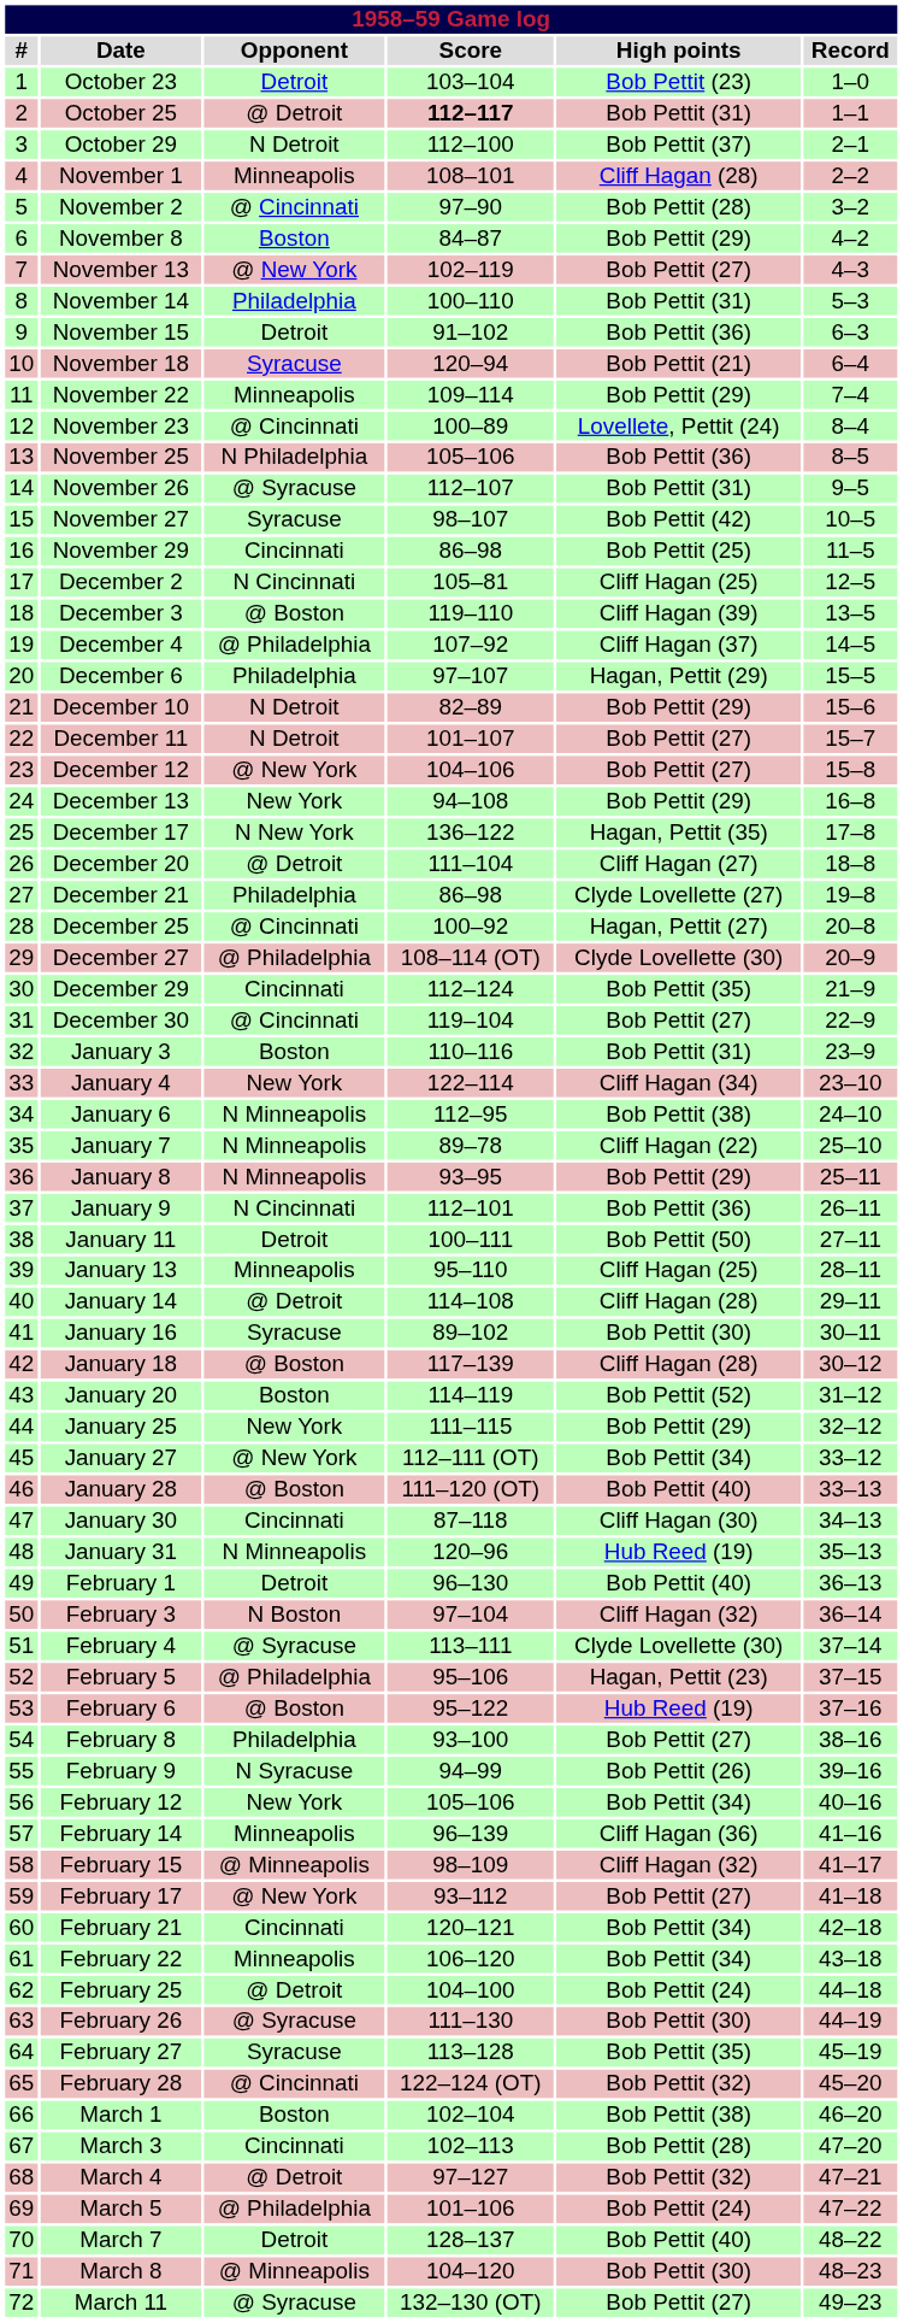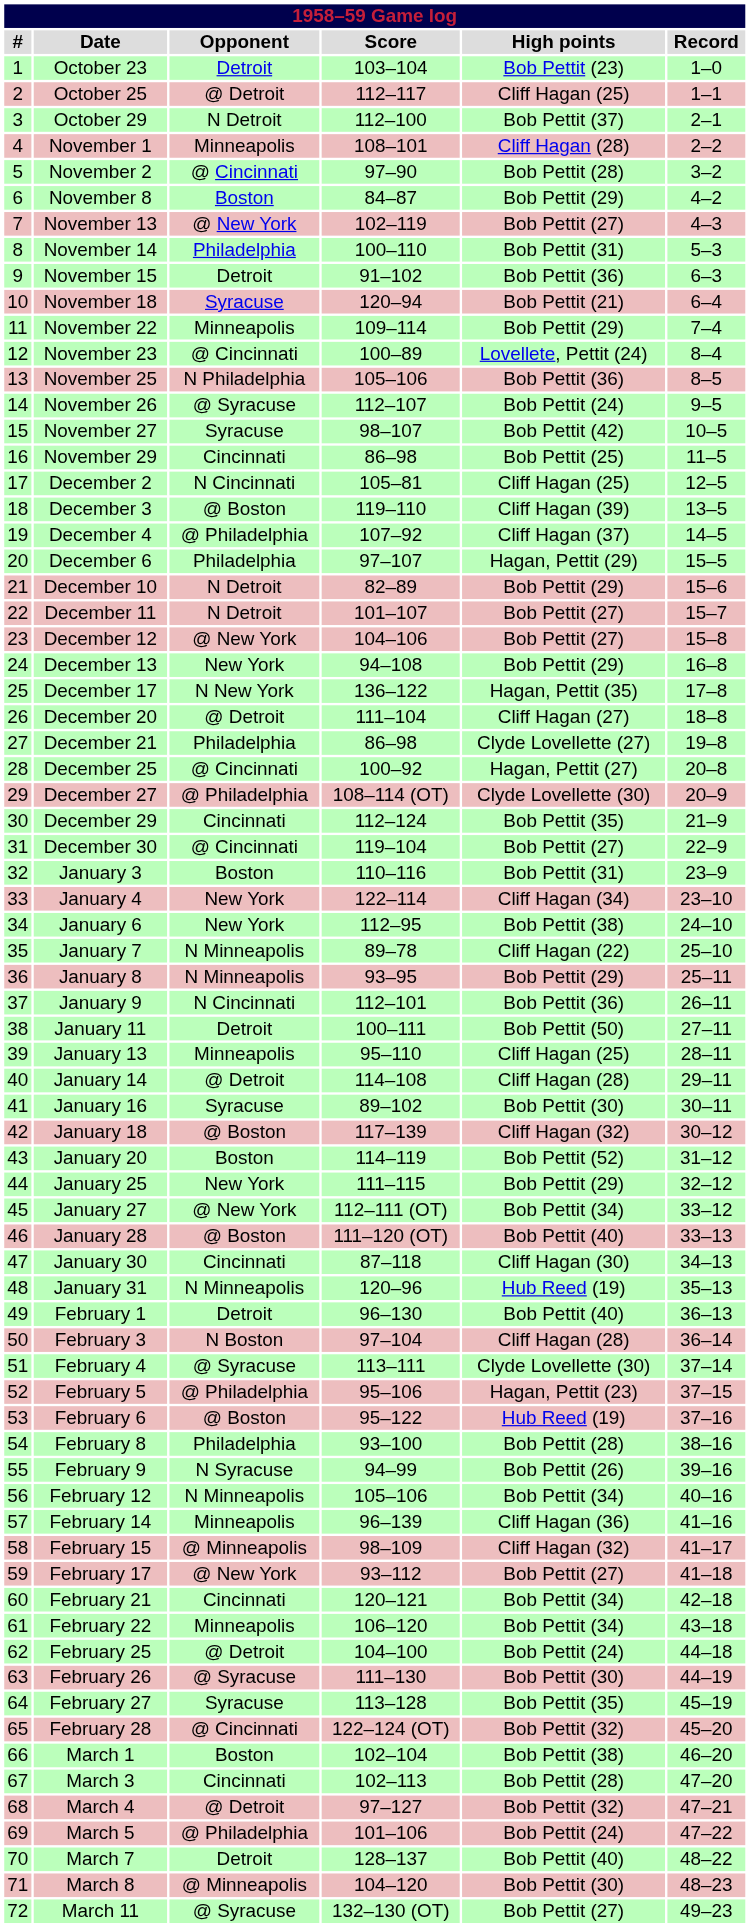 <table class="toccolours collapsible" width=50% style="clear:both; margin:1.5em auto; text-align:center">
 <tr>
 <th colspan=11 style="background:#00004d; color:#C41E3A;">1958–59 Game log</th>
 </tr>
 <tr align="center" bgcolor="#dddddd">
 <td><strong>#</strong></td>
 <td><strong>Date</strong></td>
 <td><strong>Opponent</strong></td>
 <td><strong>Score</strong></td>
 <td><strong>High points</strong></td>
 <td><strong>Record</strong></td>
 </tr>
 <tr align="center" bgcolor="bbffbb">
 <td>1</td>
 <td>October 23</td>
 <td><a href='#'>Detroit</a></td>
 <td>103–104</td>
 <td><a href='#'>Bob Pettit</a> (23)</td>
 <td>1–0</td>
 </tr>
 <tr align="center" bgcolor="edbebf">
 <td>2</td>
 <td>October 25</td>
 <td>@ Detroit</td>
-<td><strong>112–117</strong></td>
-<td>Bob Pettit (31)</td>
+<td>112–117</td>
+<td>Cliff Hagan (25)</td>
 <td>1–1</td>
 </tr>
 <tr align="center" bgcolor="bbffbb">
 <td>3</td>
 <td>October 29</td>
 <td>N Detroit</td>
 <td>112–100</td>
 <td>Bob Pettit (37)</td>
 <td>2–1</td>
 </tr>
 <tr align="center" bgcolor="edbebf">
 <td>4</td>
 <td>November 1</td>
 <td>Minneapolis</td>
 <td>108–101</td>
 <td><a href='#'>Cliff Hagan</a> (28)</td>
 <td>2–2</td>
 </tr>
 <tr align="center" bgcolor="bbffbb">
 <td>5</td>
 <td>November 2</td>
 <td>@ <a href='#'>Cincinnati</a></td>
 <td>97–90</td>
 <td>Bob Pettit (28)</td>
 <td>3–2</td>
 </tr>
 <tr align="center" bgcolor="bbffbb">
 <td>6</td>
 <td>November 8</td>
 <td><a href='#'>Boston</a></td>
 <td>84–87</td>
 <td>Bob Pettit (29)</td>
 <td>4–2</td>
 </tr>
 <tr align="center" bgcolor="edbebf">
 <td>7</td>
 <td>November 13</td>
 <td>@ <a href='#'>New York</a></td>
 <td>102–119</td>
 <td>Bob Pettit (27)</td>
 <td>4–3</td>
 </tr>
 <tr align="center" bgcolor="bbffbb">
 <td>8</td>
 <td>November 14</td>
 <td><a href='#'>Philadelphia</a></td>
 <td>100–110</td>
 <td>Bob Pettit (31)</td>
 <td>5–3</td>
 </tr>
 <tr align="center" bgcolor="bbffbb">
 <td>9</td>
 <td>November 15</td>
 <td>Detroit</td>
 <td>91–102</td>
 <td>Bob Pettit (36)</td>
 <td>6–3</td>
 </tr>
 <tr align="center" bgcolor="edbebf">
 <td>10</td>
 <td>November 18</td>
 <td><a href='#'>Syracuse</a></td>
 <td>120–94</td>
 <td>Bob Pettit (21)</td>
 <td>6–4</td>
 </tr>
 <tr align="center" bgcolor="bbffbb">
 <td>11</td>
 <td>November 22</td>
 <td>Minneapolis</td>
 <td>109–114</td>
 <td>Bob Pettit (29)</td>
 <td>7–4</td>
 </tr>
 <tr align="center" bgcolor="bbffbb">
 <td>12</td>
 <td>November 23</td>
 <td>@ Cincinnati</td>
 <td>100–89</td>
 <td><a href='#'>Lovellete</a>, Pettit (24)</td>
 <td>8–4</td>
 </tr>
 <tr align="center" bgcolor="edbebf">
 <td>13</td>
 <td>November 25</td>
 <td>N Philadelphia</td>
 <td>105–106</td>
 <td>Bob Pettit (36)</td>
 <td>8–5</td>
 </tr>
 <tr align="center" bgcolor="bbffbb">
 <td>14</td>
 <td>November 26</td>
 <td>@ Syracuse</td>
 <td>112–107</td>
-<td>Bob Pettit (31)</td>
+<td>Bob Pettit (24)</td>
 <td>9–5</td>
 </tr>
 <tr align="center" bgcolor="bbffbb">
 <td>15</td>
 <td>November 27</td>
 <td>Syracuse</td>
 <td>98–107</td>
 <td>Bob Pettit (42)</td>
 <td>10–5</td>
 </tr>
 <tr align="center" bgcolor="bbffbb">
 <td>16</td>
 <td>November 29</td>
 <td>Cincinnati</td>
 <td>86–98</td>
 <td>Bob Pettit (25)</td>
 <td>11–5</td>
 </tr>
 <tr align="center" bgcolor="bbffbb">
 <td>17</td>
 <td>December 2</td>
 <td>N Cincinnati</td>
 <td>105–81</td>
 <td>Cliff Hagan (25)</td>
 <td>12–5</td>
 </tr>
 <tr align="center" bgcolor="bbffbb">
 <td>18</td>
 <td>December 3</td>
 <td>@ Boston</td>
 <td>119–110</td>
 <td>Cliff Hagan (39)</td>
 <td>13–5</td>
 </tr>
 <tr align="center" bgcolor="bbffbb">
 <td>19</td>
 <td>December 4</td>
 <td>@ Philadelphia</td>
 <td>107–92</td>
 <td>Cliff Hagan (37)</td>
 <td>14–5</td>
 </tr>
 <tr align="center" bgcolor="bbffbb">
 <td>20</td>
 <td>December 6</td>
 <td>Philadelphia</td>
 <td>97–107</td>
 <td>Hagan, Pettit (29)</td>
 <td>15–5</td>
 </tr>
 <tr align="center" bgcolor="edbebf">
 <td>21</td>
 <td>December 10</td>
 <td>N Detroit</td>
 <td>82–89</td>
 <td>Bob Pettit (29)</td>
 <td>15–6</td>
 </tr>
 <tr align="center" bgcolor="edbebf">
 <td>22</td>
 <td>December 11</td>
 <td>N Detroit</td>
 <td>101–107</td>
 <td>Bob Pettit (27)</td>
 <td>15–7</td>
 </tr>
 <tr align="center" bgcolor="edbebf">
 <td>23</td>
 <td>December 12</td>
 <td>@ New York</td>
 <td>104–106</td>
 <td>Bob Pettit (27)</td>
 <td>15–8</td>
 </tr>
 <tr align="center" bgcolor="bbffbb">
 <td>24</td>
 <td>December 13</td>
 <td>New York</td>
 <td>94–108</td>
 <td>Bob Pettit (29)</td>
 <td>16–8</td>
 </tr>
 <tr align="center" bgcolor="bbffbb">
 <td>25</td>
 <td>December 17</td>
 <td>N New York</td>
 <td>136–122</td>
 <td>Hagan, Pettit (35)</td>
 <td>17–8</td>
 </tr>
 <tr align="center" bgcolor="bbffbb">
 <td>26</td>
 <td>December 20</td>
 <td>@ Detroit</td>
 <td>111–104</td>
 <td>Cliff Hagan (27)</td>
 <td>18–8</td>
 </tr>
 <tr align="center" bgcolor="bbffbb">
 <td>27</td>
 <td>December 21</td>
 <td>Philadelphia</td>
 <td>86–98</td>
 <td>Clyde Lovellette (27)</td>
 <td>19–8</td>
 </tr>
 <tr align="center" bgcolor="bbffbb">
 <td>28</td>
 <td>December 25</td>
 <td>@ Cincinnati</td>
 <td>100–92</td>
 <td>Hagan, Pettit (27)</td>
 <td>20–8</td>
 </tr>
 <tr align="center" bgcolor="edbebf">
 <td>29</td>
 <td>December 27</td>
 <td>@ Philadelphia</td>
 <td>108–114 (OT)</td>
 <td>Clyde Lovellette (30)</td>
 <td>20–9</td>
 </tr>
 <tr align="center" bgcolor="bbffbb">
 <td>30</td>
 <td>December 29</td>
 <td>Cincinnati</td>
 <td>112–124</td>
 <td>Bob Pettit (35)</td>
 <td>21–9</td>
 </tr>
 <tr align="center" bgcolor="bbffbb">
 <td>31</td>
 <td>December 30</td>
 <td>@ Cincinnati</td>
 <td>119–104</td>
 <td>Bob Pettit (27)</td>
 <td>22–9</td>
 </tr>
 <tr align="center" bgcolor="bbffbb">
 <td>32</td>
 <td>January 3</td>
 <td>Boston</td>
 <td>110–116</td>
 <td>Bob Pettit (31)</td>
 <td>23–9</td>
 </tr>
 <tr align="center" bgcolor="edbebf">
 <td>33</td>
 <td>January 4</td>
 <td>New York</td>
 <td>122–114</td>
 <td>Cliff Hagan (34)</td>
 <td>23–10</td>
 </tr>
 <tr align="center" bgcolor="bbffbb">
 <td>34</td>
 <td>January 6</td>
-<td>N Minneapolis</td>
+<td>New York</td>
 <td>112–95</td>
 <td>Bob Pettit (38)</td>
 <td>24–10</td>
 </tr>
 <tr align="center" bgcolor="bbffbb">
 <td>35</td>
 <td>January 7</td>
 <td>N Minneapolis</td>
 <td>89–78</td>
 <td>Cliff Hagan (22)</td>
 <td>25–10</td>
 </tr>
 <tr align="center" bgcolor="edbebf">
 <td>36</td>
 <td>January 8</td>
 <td>N Minneapolis</td>
 <td>93–95</td>
 <td>Bob Pettit (29)</td>
 <td>25–11</td>
 </tr>
 <tr align="center" bgcolor="bbffbb">
 <td>37</td>
 <td>January 9</td>
 <td>N Cincinnati</td>
 <td>112–101</td>
 <td>Bob Pettit (36)</td>
 <td>26–11</td>
 </tr>
 <tr align="center" bgcolor="bbffbb">
 <td>38</td>
 <td>January 11</td>
 <td>Detroit</td>
 <td>100–111</td>
 <td>Bob Pettit (50)</td>
 <td>27–11</td>
 </tr>
 <tr align="center" bgcolor="bbffbb">
 <td>39</td>
 <td>January 13</td>
 <td>Minneapolis</td>
 <td>95–110</td>
 <td>Cliff Hagan (25)</td>
 <td>28–11</td>
 </tr>
 <tr align="center" bgcolor="bbffbb">
 <td>40</td>
 <td>January 14</td>
 <td>@ Detroit</td>
 <td>114–108</td>
 <td>Cliff Hagan (28)</td>
 <td>29–11</td>
 </tr>
 <tr align="center" bgcolor="bbffbb">
 <td>41</td>
 <td>January 16</td>
 <td>Syracuse</td>
 <td>89–102</td>
 <td>Bob Pettit (30)</td>
 <td>30–11</td>
 </tr>
 <tr align="center" bgcolor="edbebf">
 <td>42</td>
 <td>January 18</td>
 <td>@ Boston</td>
 <td>117–139</td>
-<td>Cliff Hagan (28)</td>
+<td>Cliff Hagan (32)</td>
 <td>30–12</td>
 </tr>
 <tr align="center" bgcolor="bbffbb">
 <td>43</td>
 <td>January 20</td>
 <td>Boston</td>
 <td>114–119</td>
 <td>Bob Pettit (52)</td>
 <td>31–12</td>
 </tr>
 <tr align="center" bgcolor="bbffbb">
 <td>44</td>
 <td>January 25</td>
 <td>New York</td>
 <td>111–115</td>
 <td>Bob Pettit (29)</td>
 <td>32–12</td>
 </tr>
 <tr align="center" bgcolor="bbffbb">
 <td>45</td>
 <td>January 27</td>
 <td>@ New York</td>
 <td>112–111 (OT)</td>
 <td>Bob Pettit (34)</td>
 <td>33–12</td>
 </tr>
 <tr align="center" bgcolor="edbebf">
 <td>46</td>
 <td>January 28</td>
 <td>@ Boston</td>
 <td>111–120 (OT)</td>
 <td>Bob Pettit (40)</td>
 <td>33–13</td>
 </tr>
 <tr align="center" bgcolor="bbffbb">
 <td>47</td>
 <td>January 30</td>
 <td>Cincinnati</td>
 <td>87–118</td>
 <td>Cliff Hagan (30)</td>
 <td>34–13</td>
 </tr>
 <tr align="center" bgcolor="bbffbb">
 <td>48</td>
 <td>January 31</td>
 <td>N Minneapolis</td>
 <td>120–96</td>
 <td><a href='#'>Hub Reed</a> (19)</td>
 <td>35–13</td>
 </tr>
 <tr align="center" bgcolor="bbffbb">
 <td>49</td>
 <td>February 1</td>
 <td>Detroit</td>
 <td>96–130</td>
 <td>Bob Pettit (40)</td>
 <td>36–13</td>
 </tr>
 <tr align="center" bgcolor="edbebf">
 <td>50</td>
 <td>February 3</td>
 <td>N Boston</td>
 <td>97–104</td>
-<td>Cliff Hagan (32)</td>
+<td>Cliff Hagan (28)</td>
 <td>36–14</td>
 </tr>
 <tr align="center" bgcolor="bbffbb">
 <td>51</td>
 <td>February 4</td>
 <td>@ Syracuse</td>
 <td>113–111</td>
 <td>Clyde Lovellette (30)</td>
 <td>37–14</td>
 </tr>
 <tr align="center" bgcolor="edbebf">
 <td>52</td>
 <td>February 5</td>
 <td>@ Philadelphia</td>
 <td>95–106</td>
 <td>Hagan, Pettit (23)</td>
 <td>37–15</td>
 </tr>
 <tr align="center" bgcolor="edbebf">
 <td>53</td>
 <td>February 6</td>
 <td>@ Boston</td>
 <td>95–122</td>
 <td><a href='#'>Hub Reed</a> (19)</td>
 <td>37–16</td>
 </tr>
 <tr align="center" bgcolor="bbffbb">
 <td>54</td>
 <td>February 8</td>
 <td>Philadelphia</td>
 <td>93–100</td>
-<td>Bob Pettit (27)</td>
+<td>Bob Pettit (28)</td>
 <td>38–16</td>
 </tr>
 <tr align="center" bgcolor="bbffbb">
 <td>55</td>
 <td>February 9</td>
 <td>N Syracuse</td>
 <td>94–99</td>
 <td>Bob Pettit (26)</td>
 <td>39–16</td>
 </tr>
 <tr align="center" bgcolor="bbffbb">
 <td>56</td>
 <td>February 12</td>
-<td>New York</td>
+<td>N Minneapolis</td>
 <td>105–106</td>
 <td>Bob Pettit (34)</td>
 <td>40–16</td>
 </tr>
 <tr align="center" bgcolor="bbffbb">
 <td>57</td>
 <td>February 14</td>
 <td>Minneapolis</td>
 <td>96–139</td>
 <td>Cliff Hagan (36)</td>
 <td>41–16</td>
 </tr>
 <tr align="center" bgcolor="edbebf">
 <td>58</td>
 <td>February 15</td>
 <td>@ Minneapolis</td>
 <td>98–109</td>
 <td>Cliff Hagan (32)</td>
 <td>41–17</td>
 </tr>
 <tr align="center" bgcolor="edbebf">
 <td>59</td>
 <td>February 17</td>
 <td>@ New York</td>
 <td>93–112</td>
 <td>Bob Pettit (27)</td>
 <td>41–18</td>
 </tr>
 <tr align="center" bgcolor="bbffbb">
 <td>60</td>
 <td>February 21</td>
 <td>Cincinnati</td>
 <td>120–121</td>
 <td>Bob Pettit (34)</td>
 <td>42–18</td>
 </tr>
 <tr align="center" bgcolor="bbffbb">
 <td>61</td>
 <td>February 22</td>
 <td>Minneapolis</td>
 <td>106–120</td>
 <td>Bob Pettit (34)</td>
 <td>43–18</td>
 </tr>
 <tr align="center" bgcolor="bbffbb">
 <td>62</td>
 <td>February 25</td>
 <td>@ Detroit</td>
 <td>104–100</td>
 <td>Bob Pettit (24)</td>
 <td>44–18</td>
 </tr>
 <tr align="center" bgcolor="edbebf">
 <td>63</td>
 <td>February 26</td>
 <td>@ Syracuse</td>
 <td>111–130</td>
 <td>Bob Pettit (30)</td>
 <td>44–19</td>
 </tr>
 <tr align="center" bgcolor="bbffbb">
 <td>64</td>
 <td>February 27</td>
 <td>Syracuse</td>
 <td>113–128</td>
 <td>Bob Pettit (35)</td>
 <td>45–19</td>
 </tr>
 <tr align="center" bgcolor="edbebf">
 <td>65</td>
 <td>February 28</td>
 <td>@ Cincinnati</td>
 <td>122–124 (OT)</td>
 <td>Bob Pettit (32)</td>
 <td>45–20</td>
 </tr>
 <tr align="center" bgcolor="bbffbb">
 <td>66</td>
 <td>March 1</td>
 <td>Boston</td>
 <td>102–104</td>
 <td>Bob Pettit (38)</td>
 <td>46–20</td>
 </tr>
 <tr align="center" bgcolor="bbffbb">
 <td>67</td>
 <td>March 3</td>
 <td>Cincinnati</td>
 <td>102–113</td>
 <td>Bob Pettit (28)</td>
 <td>47–20</td>
 </tr>
 <tr align="center" bgcolor="edbebf">
 <td>68</td>
 <td>March 4</td>
 <td>@ Detroit</td>
 <td>97–127</td>
 <td>Bob Pettit (32)</td>
 <td>47–21</td>
 </tr>
 <tr align="center" bgcolor="edbebf">
 <td>69</td>
 <td>March 5</td>
 <td>@ Philadelphia</td>
 <td>101–106</td>
 <td>Bob Pettit (24)</td>
 <td>47–22</td>
 </tr>
 <tr align="center" bgcolor="bbffbb">
 <td>70</td>
 <td>March 7</td>
 <td>Detroit</td>
 <td>128–137</td>
 <td>Bob Pettit (40)</td>
 <td>48–22</td>
 </tr>
 <tr align="center" bgcolor="edbebf">
 <td>71</td>
 <td>March 8</td>
 <td>@ Minneapolis</td>
 <td>104–120</td>
 <td>Bob Pettit (30)</td>
 <td>48–23</td>
 </tr>
 <tr align="center" bgcolor="bbffbb">
 <td>72</td>
 <td>March 11</td>
 <td>@ Syracuse</td>
 <td>132–130 (OT)</td>
 <td>Bob Pettit (27)</td>
 <td>49–23</td>
 </tr>
 </table>
